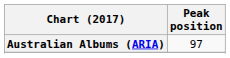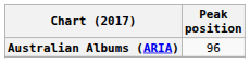 <table class="wikitable sortable plainrowheaders" style="text-align:center">
 <tr>
 <th scope="col">Chart (2017)</th>
 <th scope="col">Peak<br> position</th>
 </tr>
 <tr>
 <th scope="row">Australian Albums (<a href='#'>ARIA</a>)</th>
-<td>97</td>
+<td>96</td>
 </tr>
 <tr>
 </tr>
 <tr>
 </tr>
 <tr>
 </tr>
 <tr>
 </tr>
 <tr>
 </tr>
 <tr>
 </tr>
 <tr>
 </tr>
 <tr>
 </tr>
 </table>
